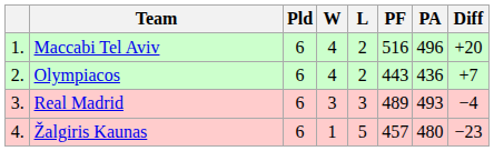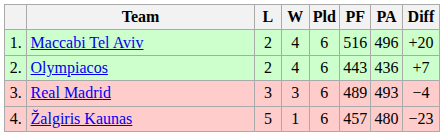 <table class=wikitable style="text-align:center">
 <tr>
 <th width=15></th>
 <th width=220>Team</th>
+<th width=20>L</th>
+<th width=20>W</th>
 <th width=20>Pld</th>
-<th width=20>W</th>
-<th width=20>L</th>
 <th width=20>PF</th>
 <th width=20>PA</th>
 <th width=30>Diff</th>
 </tr>
 <tr style="background: #ccffcc;">
 <td>1.</td>
 <td align=left> <a href='#'>Maccabi Tel Aviv</a></td>
+<td>2</td>
+<td>4</td>
 <td>6</td>
-<td>4</td>
-<td>2</td>
 <td>516</td>
 <td>496</td>
 <td>+20</td>
 </tr>
 <tr style="background: #ccffcc;">
 <td>2.</td>
 <td align=left> <a href='#'>Olympiacos</a></td>
+<td>2</td>
+<td>4</td>
 <td>6</td>
-<td>4</td>
-<td>2</td>
 <td>443</td>
 <td>436</td>
 <td>+7</td>
 </tr>
 <tr style="background: #ffcccc;">
 <td>3.</td>
 <td align=left> <a href='#'>Real Madrid</a></td>
-<td>6</td>
 <td>3</td>
 <td>3</td>
+<td>6</td>
 <td>489</td>
 <td>493</td>
 <td>−4</td>
 </tr>
 <tr style="background: #ffcccc;">
 <td>4.</td>
 <td align=left> <a href='#'>Žalgiris Kaunas</a></td>
+<td>5</td>
+<td>1</td>
 <td>6</td>
-<td>1</td>
-<td>5</td>
 <td>457</td>
 <td>480</td>
 <td>−23</td>
 </tr>
 </table>
